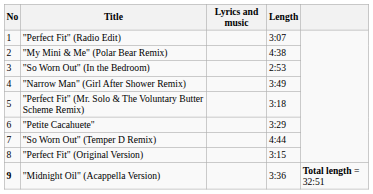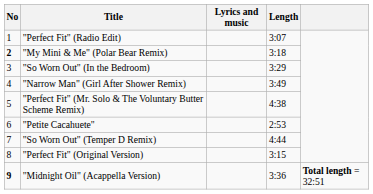 <table class="wikitable">
 <tr>
 <th>No</th>
 <th>Title</th>
 <th>Lyrics and music</th>
 <th>Length</th>
 <th></th>
 </tr>
 <tr>
 <td>1</td>
 <td>"Perfect Fit" (Radio Edit)</td>
 <td></td>
 <td>3:07</td>
 </tr>
 <tr>
-<td>2</td>
+<td><strong>2</strong></td>
 <td>"My Mini & Me" (Polar Bear Remix)</td>
 <td></td>
-<td>4:38</td>
+<td>3:18</td>
 </tr>
 <tr>
 <td>3</td>
 <td>"So Worn Out" (In the Bedroom)</td>
 <td></td>
-<td>2:53</td>
+<td>3:29</td>
 </tr>
 <tr>
 <td>4</td>
 <td>"Narrow Man" (Girl After Shower Remix)</td>
 <td></td>
 <td>3:49</td>
 </tr>
 <tr>
 <td>5</td>
 <td>"Perfect Fit" (Mr. Solo & The Voluntary Butter Scheme Remix)</td>
 <td></td>
-<td>3:18</td>
+<td>4:38</td>
 </tr>
 <tr>
 <td>6</td>
 <td>"Petite Cacahuete"</td>
 <td></td>
-<td>3:29</td>
+<td>2:53</td>
 </tr>
 <tr>
 <td>7</td>
 <td>"So Worn Out" (Temper D Remix)</td>
 <td></td>
 <td>4:44</td>
 </tr>
 <tr>
 <td>8</td>
 <td>"Perfect Fit" (Original Version)</td>
 <td></td>
 <td>3:15</td>
 </tr>
 <tr>
 <td><strong>9</strong></td>
 <td>"Midnight Oil" (Acappella Version)</td>
 <td></td>
 <td>3:36</td>
 <td><strong>Total length</strong> = 32:51</td>
 </tr>
 </table>
